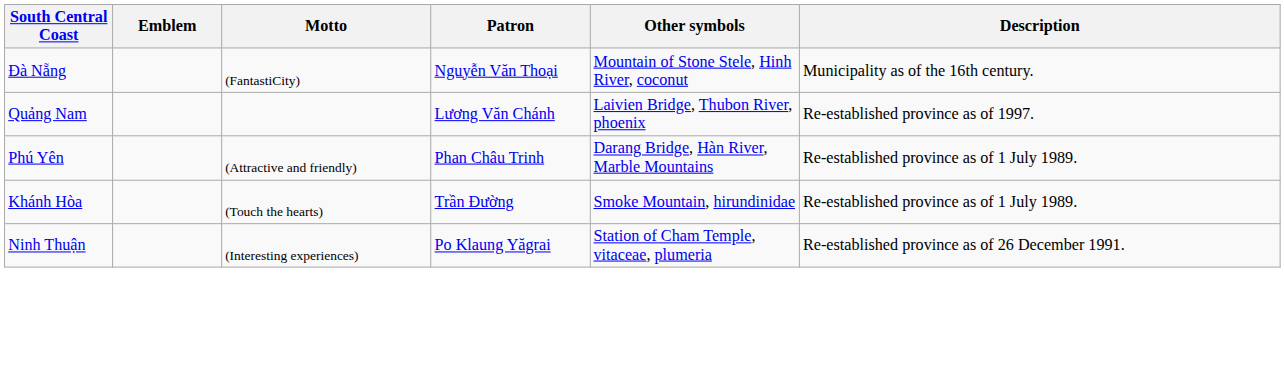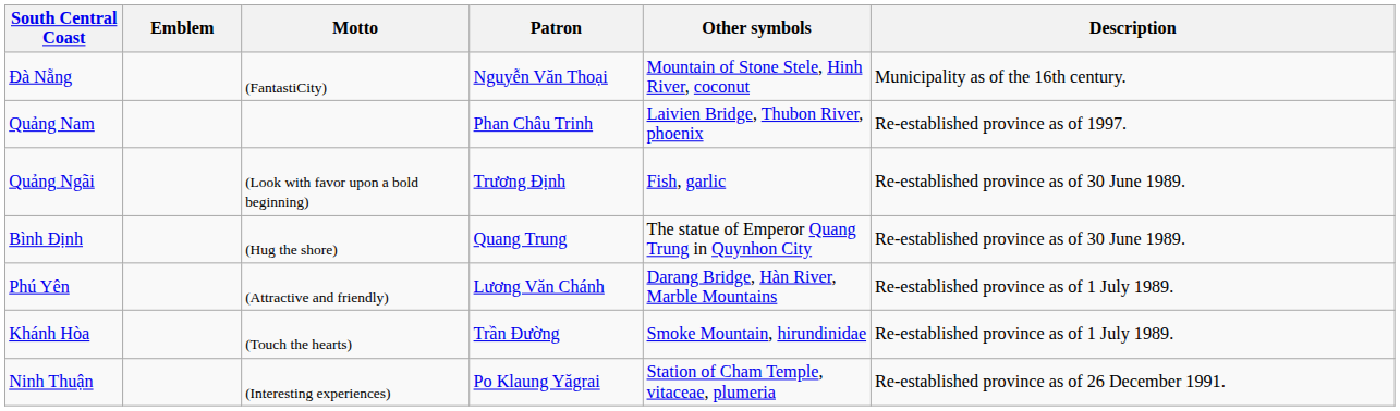 <table class="wikitable" style="width:100%">
 <tr>
 <th width="100px"><a href='#'>South Central Coast</a></th>
 <th width="100px">Emblem</th>
 <th width="200px">Motto</th>
 <th width="150px">Patron</th>
 <th width="200px">Other symbols</th>
 <th style="min-width:100px">Description</th>
 </tr>
 <tr>
 <td><a href='#'>Đà Nẵng</a></td>
 <td></td>
 <td><br><small>(FantastiCity)</small></td>
 <td><a href='#'>Nguyễn Văn Thoại</a></td>
 <td><a href='#'>Mountain of Stone Stele</a>, <a href='#'>Hinh River</a>, <a href='#'>coconut</a></td>
 <td>Municipality as of the 16th century.</td>
 </tr>
 <tr>
 <td><a href='#'>Quảng Nam</a></td>
 <td></td>
 <td></td>
-<td><a href='#'>Lương Văn Chánh</a></td>
+<td><a href='#'>Phan Châu Trinh</a></td>
 <td><a href='#'>Laivien Bridge</a>, <a href='#'>Thubon River</a>, <a href='#'>phoenix</a></td>
 <td>Re-established province as of 1997.</td>
+</tr>
+<tr>
+<td><a href='#'>Quảng Ngãi</a></td>
+<td></td>
+<td><br><small>(Look with favor upon a bold beginning)</small></td>
+<td><a href='#'>Trương Định</a></td>
+<td><a href='#'>Fish</a>, <a href='#'>garlic</a></td>
+<td>Re-established province as of 30 June 1989.</td>
+</tr>
+<tr>
+<td><a href='#'>Bình Định</a></td>
+<td></td>
+<td><br><small>(Hug the shore)</small></td>
+<td><a href='#'>Quang Trung</a></td>
+<td>The statue of Emperor <a href='#'>Quang Trung</a> in <a href='#'>Quynhon City</a></td>
+<td>Re-established province as of 30 June 1989.</td>
 </tr>
 <tr>
 <td><a href='#'>Phú Yên</a></td>
 <td></td>
 <td><br><small>(Attractive and friendly)</small></td>
-<td><a href='#'>Phan Châu Trinh</a></td>
+<td><a href='#'>Lương Văn Chánh</a></td>
 <td><a href='#'>Darang Bridge</a>, <a href='#'>Hàn River</a>, <a href='#'>Marble Mountains</a></td>
 <td>Re-established province as of 1 July 1989.</td>
 </tr>
 <tr>
 <td><a href='#'>Khánh Hòa</a></td>
 <td></td>
 <td><br><small>(Touch the hearts)</small></td>
 <td><a href='#'>Trần Đường</a></td>
 <td><a href='#'>Smoke Mountain</a>, <a href='#'>hirundinidae</a></td>
 <td>Re-established province as of 1 July 1989.</td>
 </tr>
 <tr>
 <td><a href='#'>Ninh Thuận</a></td>
 <td></td>
 <td><br><small>(Interesting experiences)</small></td>
 <td><a href='#'>Po Klaung Yăgrai</a></td>
 <td><a href='#'>Station of Cham Temple</a>, <a href='#'>vitaceae</a>, <a href='#'>plumeria</a></td>
 <td>Re-established province as of 26 December 1991.</td>
 </tr>
 </table>
